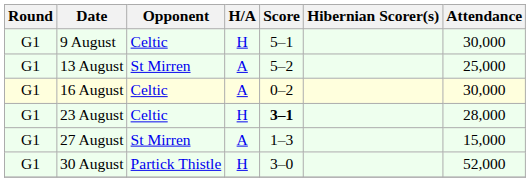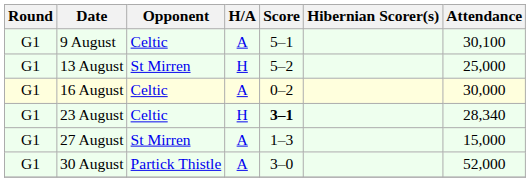 <table class="wikitable" style="text-align:center">
 <tr>
 <th>Round</th>
 <th>Date</th>
 <th>Opponent</th>
 <th>H/A</th>
 <th>Score</th>
 <th>Hibernian Scorer(s)</th>
 <th>Attendance</th>
 </tr>
 <tr bgcolor=#EEFFEE>
 <td>G1</td>
 <td align=left>9 August</td>
 <td align=left><a href='#'>Celtic</a></td>
-<td><a href='#'>H</a></td>
+<td><a href='#'>A</a></td>
 <td>5–1</td>
 <td align=left></td>
-<td>30,000</td>
+<td>30,100</td>
 </tr>
 <tr bgcolor=#EEFFEE>
 <td>G1</td>
 <td align=left>13 August</td>
 <td align=left><a href='#'>St Mirren</a></td>
-<td><a href='#'>A</a></td>
+<td><a href='#'>H</a></td>
 <td>5–2</td>
 <td align=left></td>
 <td>25,000</td>
 </tr>
 <tr bgcolor=#FFFFDD>
 <td>G1</td>
 <td align=left>16 August</td>
 <td align=left><a href='#'>Celtic</a></td>
 <td><a href='#'>A</a></td>
 <td>0–2</td>
 <td align=left></td>
 <td>30,000</td>
 </tr>
 <tr bgcolor=#EEFFEE>
 <td>G1</td>
 <td align=left>23 August</td>
 <td align=left><a href='#'>Celtic</a></td>
 <td><a href='#'>H</a></td>
 <td><strong>3–1</strong></td>
 <td align=left></td>
-<td>28,000</td>
+<td>28,340</td>
 </tr>
 <tr bgcolor=#EEFFEE>
 <td>G1</td>
 <td align=left>27 August</td>
 <td align=left><a href='#'>St Mirren</a></td>
 <td><a href='#'>A</a></td>
 <td>1–3</td>
 <td align=left></td>
 <td>15,000</td>
 </tr>
 <tr bgcolor=#EEFFEE>
 <td>G1</td>
 <td align=left>30 August</td>
 <td align=left><a href='#'>Partick Thistle</a></td>
-<td><a href='#'>H</a></td>
+<td><a href='#'>A</a></td>
 <td>3–0</td>
 <td align=left></td>
 <td>52,000</td>
 </tr>
 <tr>
 </tr>
 </table>
